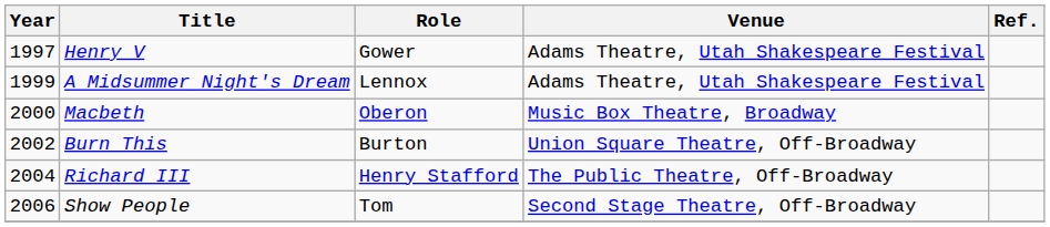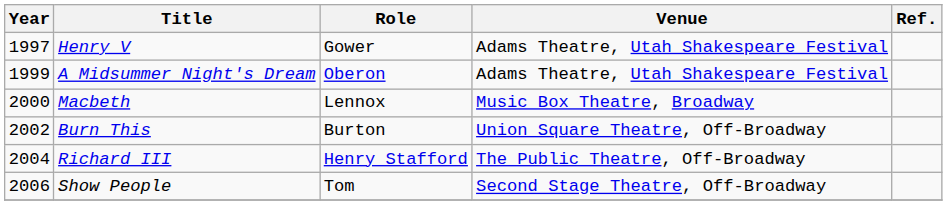 <table class="wikitable sortable">
 <tr>
 <th>Year</th>
 <th>Title</th>
 <th>Role</th>
 <th>Venue</th>
 <th class="unsortable">Ref.</th>
 </tr>
 <tr>
 <td>1997</td>
 <td><em><a href='#'>Henry V</a></em></td>
 <td>Gower</td>
 <td>Adams Theatre, <a href='#'>Utah Shakespeare Festival</a></td>
 <td></td>
 </tr>
 <tr>
 <td>1999</td>
 <td><em><a href='#'>A Midsummer Night's Dream</a></em></td>
-<td>Lennox</td>
+<td><a href='#'>Oberon</a></td>
 <td>Adams Theatre, <a href='#'>Utah Shakespeare Festival</a></td>
 <td></td>
 </tr>
 <tr>
 <td>2000</td>
 <td><em><a href='#'>Macbeth</a></em></td>
-<td><a href='#'>Oberon</a></td>
+<td>Lennox</td>
 <td><a href='#'>Music Box Theatre</a>, <a href='#'>Broadway</a></td>
 <td></td>
 </tr>
 <tr>
 <td>2002</td>
 <td><em><a href='#'>Burn This</a></em></td>
 <td>Burton</td>
 <td><a href='#'>Union Square Theatre</a>, Off-Broadway</td>
 <td></td>
 </tr>
 <tr>
 <td>2004</td>
 <td><em><a href='#'>Richard III</a></em></td>
 <td><a href='#'>Henry Stafford</a></td>
 <td><a href='#'>The Public Theatre</a>, Off-Broadway</td>
 <td></td>
 </tr>
 <tr>
 <td>2006</td>
 <td><em>Show People</em></td>
 <td>Tom</td>
 <td><a href='#'>Second Stage Theatre</a>, Off-Broadway</td>
 <td></td>
 </tr>
 <tr>
 </tr>
 </table>
